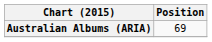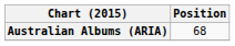 <table class="wikitable plainrowheaders" style="text-align:center">
 <tr>
 <th scope="col">Chart (2015)</th>
 <th scope="col">Position</th>
 </tr>
 <tr>
 <th scope="row">Australian Albums (ARIA)</th>
-<td>69</td>
+<td>68</td>
 </tr>
 <tr>
 </tr>
 </table>
